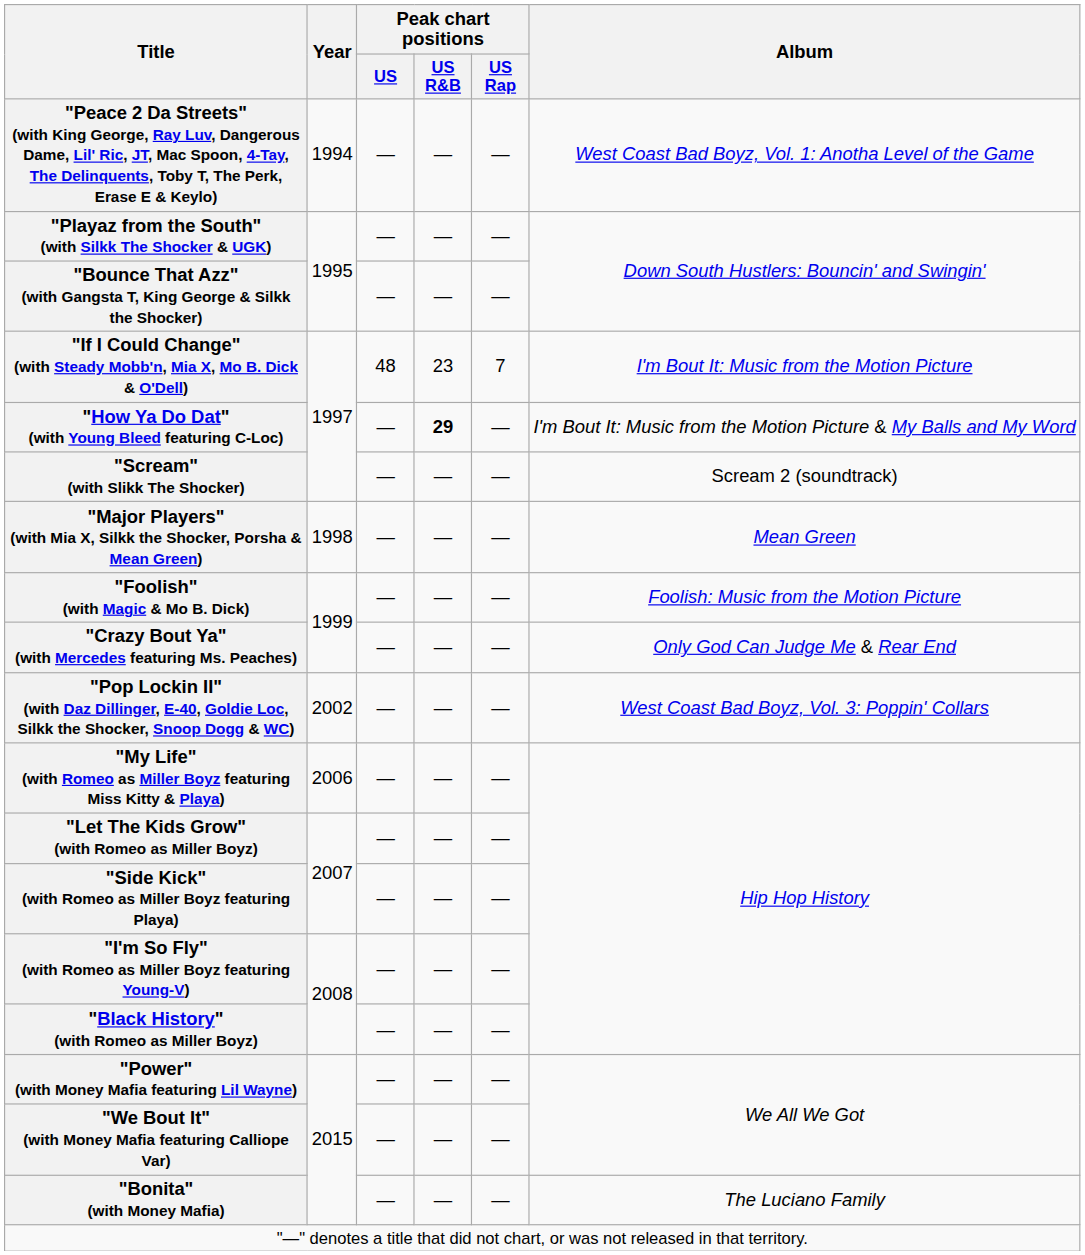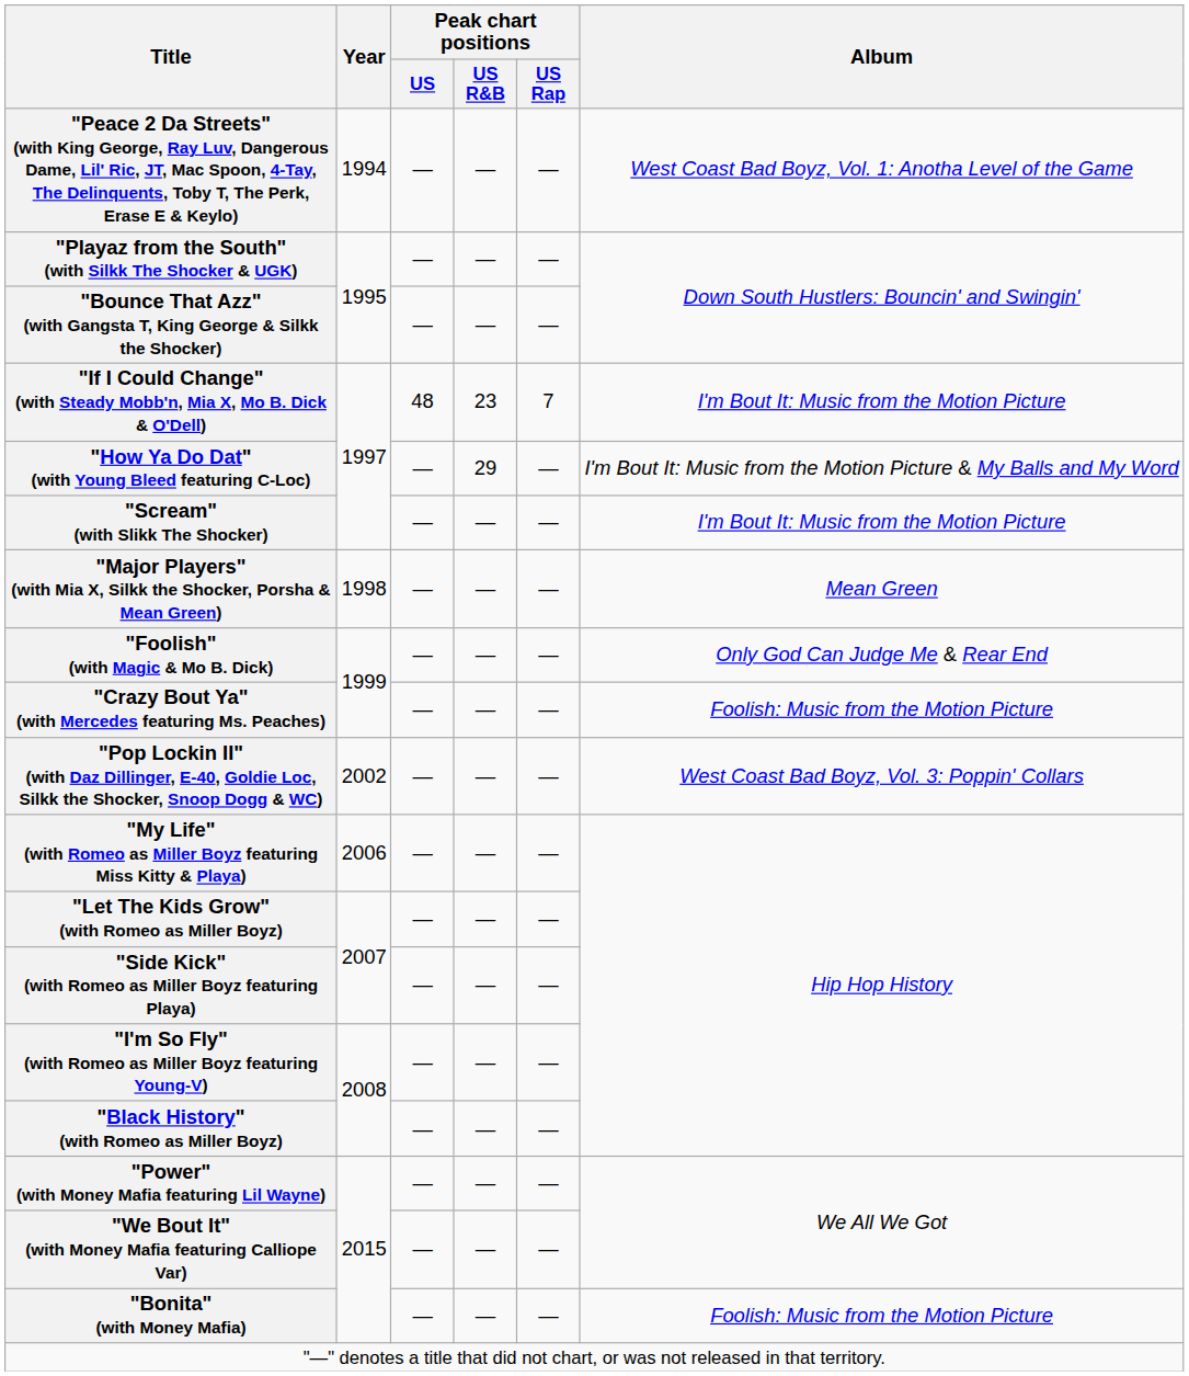 <table class="wikitable plainrowheaders" style="text-align:center;">
 <tr>
 <th scope="col" rowspan="2" style="width:16em;">Title</th>
 <th scope="col" rowspan="2">Year</th>
 <th scope="col" colspan="3">Peak chart positions</th>
 <th scope="col" rowspan="2">Album</th>
 </tr>
 <tr>
 <th style="width:3em; font-size:90%"><a href='#'>US</a></th>
 <th style="width:3em; font-size:90%"><a href='#'>US<br>R&B</a></th>
 <th style="width:3em; font-size:90%"><a href='#'>US<br>Rap</a></th>
 </tr>
 <tr>
 <th scope="row">"Peace 2 Da Streets"<br><small>(with King George, <a href='#'>Ray Luv</a>, Dangerous Dame, <a href='#'>Lil' Ric</a>, <a href='#'>JT</a>, Mac Spoon, <a href='#'>4-Tay</a>, <a href='#'>The Delinquents</a>, Toby T, The Perk, Erase E & Keylo)</small></th>
 <td>1994</td>
 <td>—</td>
 <td>—</td>
 <td>—</td>
 <td><em><a href='#'>West Coast Bad Boyz, Vol. 1: Anotha Level of the Game</a></em></td>
 </tr>
 <tr>
 <th scope="row">"Playaz from the South"<br><small>(with <a href='#'>Silkk The Shocker</a> & <a href='#'>UGK</a>)</small></th>
 <td rowspan="2">1995</td>
 <td>—</td>
 <td>—</td>
 <td>—</td>
 <td rowspan="2"><em><a href='#'>Down South Hustlers: Bouncin' and Swingin'</a></em></td>
 </tr>
 <tr>
 <th scope="row">"Bounce That Azz"<br><small>(with Gangsta T, King George & Silkk the Shocker)</small></th>
 <td>—</td>
 <td>—</td>
 <td>—</td>
 </tr>
 <tr>
 <th scope="row">"If I Could Change"<br><small>(with <a href='#'>Steady Mobb'n</a>, <a href='#'>Mia X</a>, <a href='#'>Mo B. Dick</a> & <a href='#'>O'Dell</a>)</small></th>
 <td rowspan="3">1997</td>
 <td>48</td>
 <td>23</td>
 <td>7</td>
 <td><em><a href='#'>I'm Bout It: Music from the Motion Picture</a></em></td>
 </tr>
 <tr>
 <th scope="row">"<a href='#'>How Ya Do Dat</a>"<br><small>(with <a href='#'>Young Bleed</a> featuring C-Loc)</small></th>
 <td>—</td>
-<td><strong>29</strong></td>
+<td>29</td>
 <td>—</td>
 <td><em>I'm Bout It: Music from the Motion Picture</em> & <em><a href='#'>My Balls and My Word</a></em></td>
 </tr>
 <tr>
 <th scope= "row">"Scream" <br><small>(with Slikk The Shocker)</small></th>
 <td>—</td>
 <td>—</td>
 <td>—</td>
-<td>Scream 2 (soundtrack)</td>
+<td><em><a href='#'>I'm Bout It: Music from the Motion Picture</a></em></td>
 </tr>
 <tr>
 <th scope="row">"Major Players"<br><small>(with Mia X, Silkk the Shocker, Porsha & <a href='#'>Mean Green</a>)</small></th>
 <td>1998</td>
 <td>—</td>
 <td>—</td>
 <td>—</td>
 <td><em><a href='#'>Mean Green</a></em></td>
 </tr>
 <tr>
 <th scope="row">"Foolish"<br><small>(with <a href='#'>Magic</a> & Mo B. Dick)</small></th>
 <td rowspan="2">1999</td>
 <td>—</td>
 <td>—</td>
 <td>—</td>
-<td><em><a href='#'>Foolish: Music from the Motion Picture</a></em></td>
+<td><em><a href='#'>Only God Can Judge Me</a></em> & <em><a href='#'>Rear End</a></em></td>
 </tr>
 <tr>
 <th scope="row">"Crazy Bout Ya"<br><small>(with <a href='#'>Mercedes</a> featuring Ms. Peaches)</small></th>
 <td>—</td>
 <td>—</td>
 <td>—</td>
-<td><em><a href='#'>Only God Can Judge Me</a></em> & <em><a href='#'>Rear End</a></em></td>
+<td><em><a href='#'>Foolish: Music from the Motion Picture</a></em></td>
 </tr>
 <tr>
 <th scope="row">"Pop Lockin II"<br><small>(with <a href='#'>Daz Dillinger</a>, <a href='#'>E-40</a>, <a href='#'>Goldie Loc</a>, Silkk the Shocker, <a href='#'>Snoop Dogg</a> & <a href='#'>WC</a>)</small></th>
 <td>2002</td>
 <td>—</td>
 <td>—</td>
 <td>—</td>
 <td><em><a href='#'>West Coast Bad Boyz, Vol. 3: Poppin' Collars</a></em></td>
 </tr>
 <tr>
 <th scope="row">"My Life"<br><small>(with <a href='#'>Romeo</a> as <a href='#'>Miller Boyz</a> featuring Miss Kitty & <a href='#'>Playa</a>)</small></th>
 <td>2006</td>
 <td>—</td>
 <td>—</td>
 <td>—</td>
 <td rowspan="5"><em><a href='#'>Hip Hop History</a></em></td>
 </tr>
 <tr>
 <th scope="row">"Let The Kids Grow"<br><small>(with Romeo as Miller Boyz)</small></th>
 <td rowspan="2">2007</td>
 <td>—</td>
 <td>—</td>
 <td>—</td>
 </tr>
 <tr>
 <th scope="row">"Side Kick"<br><small>(with Romeo as Miller Boyz featuring Playa)</small></th>
 <td>—</td>
 <td>—</td>
 <td>—</td>
 </tr>
 <tr>
 <th scope="row">"I'm So Fly"<br><small>(with Romeo as Miller Boyz featuring <a href='#'>Young-V</a>)</small></th>
 <td rowspan="2">2008</td>
 <td>—</td>
 <td>—</td>
 <td>—</td>
 </tr>
 <tr>
 <th scope="row">"<a href='#'>Black History</a>"<br><small>(with Romeo as Miller Boyz)</small></th>
 <td>—</td>
 <td>—</td>
 <td>—</td>
 </tr>
 <tr>
 <th scope="row">"Power"<br><small>(with Money Mafia featuring <a href='#'>Lil Wayne</a>)</small></th>
 <td rowspan="3">2015</td>
 <td>—</td>
 <td>—</td>
 <td>—</td>
 <td rowspan="2"><em>We All We Got</em></td>
 </tr>
 <tr>
 <th scope="row">"We Bout It"<br><small>(with Money Mafia featuring Calliope Var)</small></th>
 <td>—</td>
 <td>—</td>
 <td>—</td>
 </tr>
 <tr>
 <th scope="row">"Bonita"<br><small>(with Money Mafia)</small></th>
 <td>—</td>
 <td>—</td>
 <td>—</td>
-<td><em>The Luciano Family</em></td>
+<td><em><a href='#'>Foolish: Music from the Motion Picture</a></em></td>
 </tr>
 <tr>
 <td colspan="6" style="font-size:90%">"—" denotes a title that did not chart, or was not released in that territory.</td>
 </tr>
 </table>
